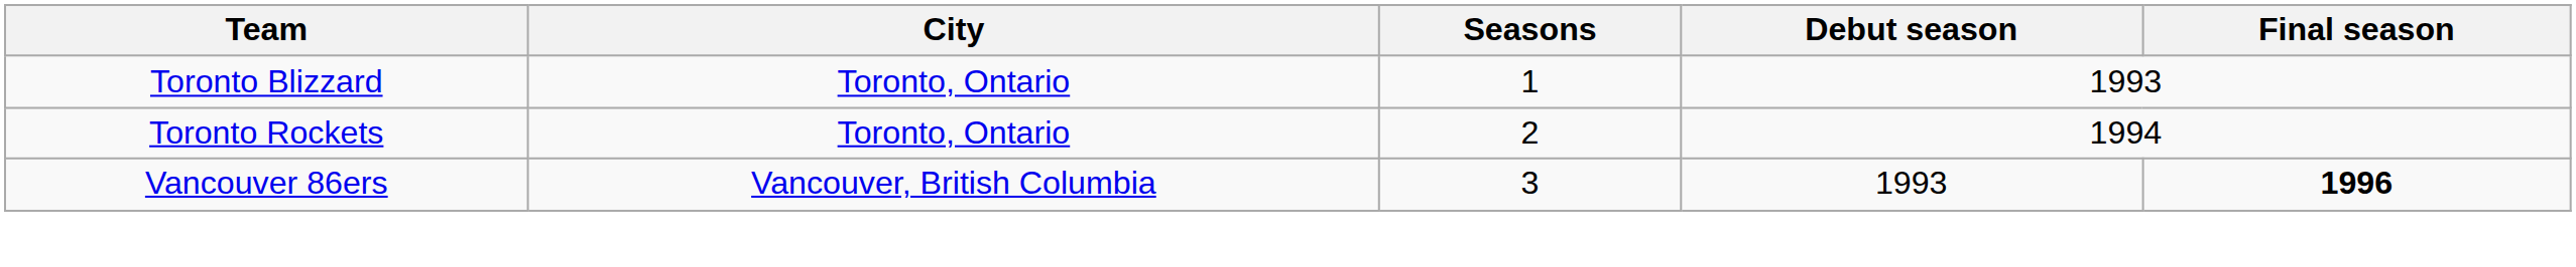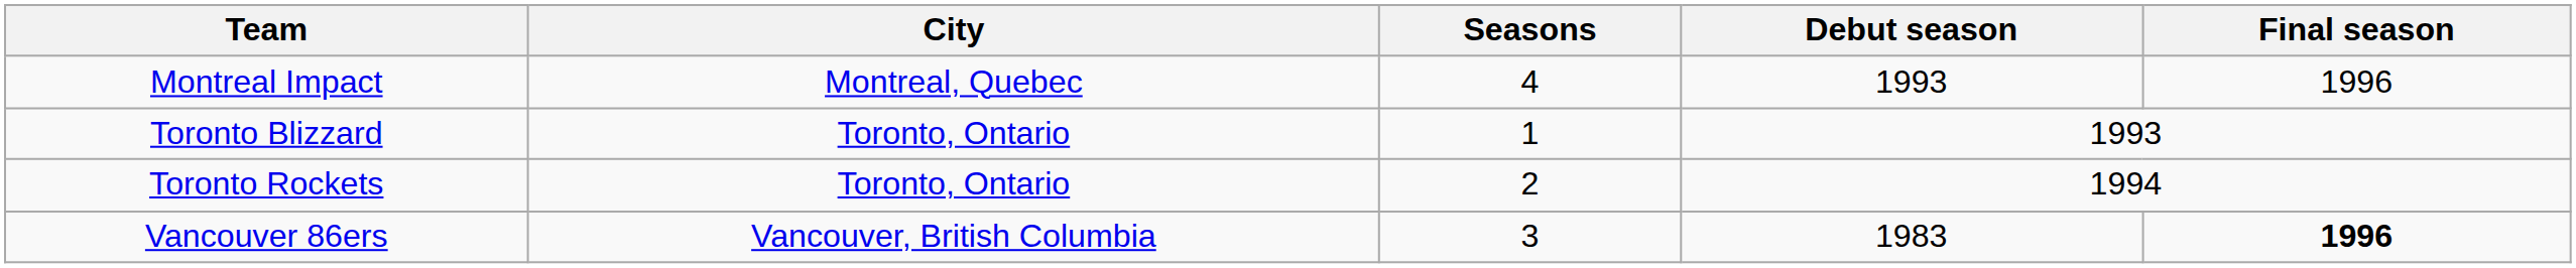 <table class="wikitable sortable" style="text-align: center; width:80%">
 <tr>
 <th>Team</th>
 <th>City</th>
 <th>Seasons</th>
 <th>Debut season</th>
 <th>Final season</th>
+</tr>
+<tr>
+<td><a href='#'>Montreal Impact</a></td>
+<td><a href='#'>Montreal, Quebec</a></td>
+<td>4</td>
+<td>1993</td>
+<td>1996</td>
 </tr>
 <tr>
 <td><a href='#'>Toronto Blizzard</a></td>
 <td><a href='#'>Toronto, Ontario</a></td>
 <td>1</td>
 <td colspan=2>1993</td>
 </tr>
 <tr>
 <td><a href='#'>Toronto Rockets</a></td>
 <td><a href='#'>Toronto, Ontario</a></td>
 <td>2</td>
 <td colspan=2>1994</td>
 </tr>
 <tr>
 <td><a href='#'>Vancouver 86ers</a></td>
 <td><a href='#'>Vancouver, British Columbia</a></td>
 <td>3</td>
-<td>1993</td>
+<td>1983</td>
 <td><strong>1996</strong></td>
 </tr>
 </table>
